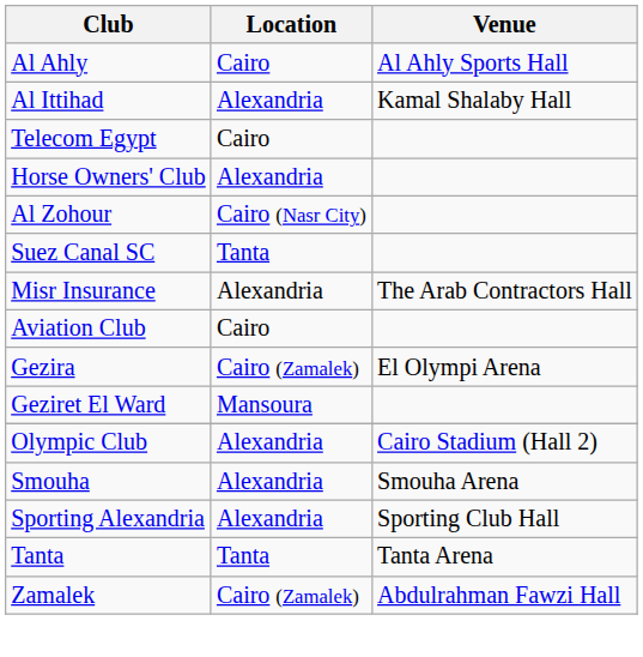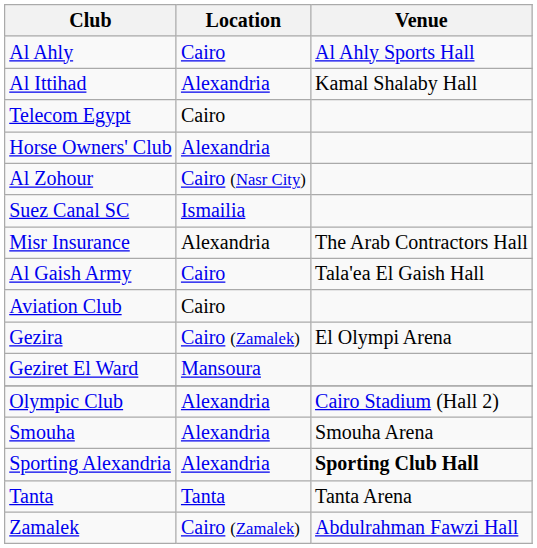 <table class="wikitable sortable">
 <tr>
 <th>Club</th>
 <th>Location</th>
 <th>Venue</th>
 </tr>
 <tr>
 <td><a href='#'>Al Ahly</a></td>
 <td><a href='#'>Cairo</a></td>
 <td><a href='#'>Al Ahly Sports Hall</a></td>
 </tr>
 <tr>
 <td><a href='#'>Al Ittihad</a></td>
 <td><a href='#'>Alexandria</a></td>
 <td>Kamal Shalaby Hall</td>
 </tr>
 <tr>
 <td><a href='#'>Telecom Egypt</a></td>
 <td>Cairo</td>
 <td></td>
 </tr>
 <tr>
 <td><a href='#'>Horse Owners' Club</a></td>
 <td><a href='#'>Alexandria</a></td>
 <td></td>
 </tr>
 <tr>
 <td><a href='#'>Al Zohour</a></td>
 <td><a href='#'>Cairo</a> <small>(<a href='#'>Nasr City</a>)</small></td>
 <td align=center></td>
 </tr>
 <tr>
 <td><a href='#'>Suez Canal SC</a></td>
-<td><a href='#'>Tanta</a></td>
+<td><a href='#'>Ismailia</a></td>
 <td></td>
 </tr>
 <tr>
 <td><a href='#'>Misr Insurance</a></td>
 <td>Alexandria</td>
 <td>The Arab Contractors Hall</td>
+</tr>
+<tr>
+<td><a href='#'>Al Gaish Army</a></td>
+<td><a href='#'>Cairo</a></td>
+<td>Tala'ea El Gaish Hall</td>
 </tr>
 <tr>
 <td><a href='#'>Aviation Club</a></td>
 <td>Cairo</td>
 <td></td>
 </tr>
 <tr>
 <td><a href='#'>Gezira</a></td>
 <td><a href='#'>Cairo</a> <small>(<a href='#'>Zamalek</a>)</small></td>
 <td>El Olympi Arena</td>
 </tr>
 <tr>
 <td><a href='#'>Geziret El Ward</a></td>
 <td><a href='#'>Mansoura</a></td>
 <td></td>
 </tr>
 <tr>
 </tr>
 <tr>
 <td><a href='#'>Olympic Club</a></td>
 <td><a href='#'>Alexandria</a></td>
 <td><a href='#'>Cairo Stadium</a> (Hall 2)</td>
 </tr>
 <tr>
 <td><a href='#'>Smouha</a></td>
 <td><a href='#'>Alexandria</a></td>
 <td>Smouha Arena</td>
 </tr>
 <tr>
 <td><a href='#'>Sporting Alexandria</a></td>
 <td><a href='#'>Alexandria</a></td>
-<td>Sporting Club Hall</td>
+<td><strong>Sporting Club Hall</strong></td>
 </tr>
 <tr>
 <td><a href='#'>Tanta</a></td>
 <td><a href='#'>Tanta</a></td>
 <td>Tanta Arena</td>
 </tr>
 <tr>
 <td><a href='#'>Zamalek</a></td>
 <td><a href='#'>Cairo</a> <small>(<a href='#'>Zamalek</a>)</small></td>
 <td><a href='#'>Abdulrahman Fawzi Hall</a></td>
 </tr>
 </table>
